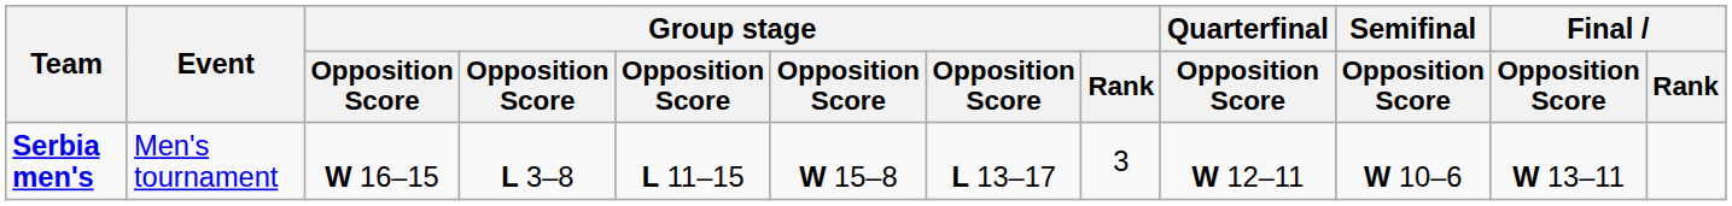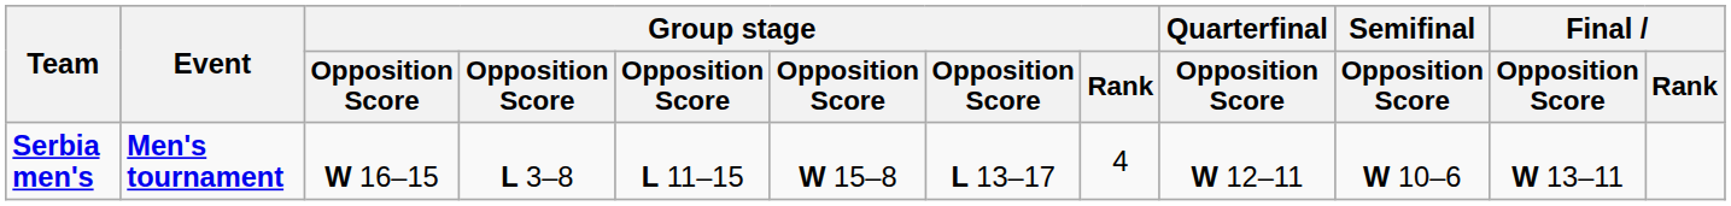 <table class=wikitable style=font-size:90%;text-align:center>
 <tr>
 <th rowspan=2>Team</th>
 <th rowspan=2>Event</th>
 <th colspan=6>Group stage</th>
 <th>Quarterfinal</th>
 <th>Semifinal</th>
 <th colspan=2>Final / </th>
 </tr>
 <tr style=font-size:95%>
 <th>Opposition<br>Score</th>
 <th>Opposition<br>Score</th>
 <th>Opposition<br>Score</th>
 <th>Opposition<br>Score</th>
 <th>Opposition<br>Score</th>
 <th>Rank</th>
 <th>Opposition<br>Score</th>
 <th>Opposition<br>Score</th>
 <th>Opposition<br>Score</th>
 <th>Rank</th>
 </tr>
 <tr>
 <td align=left><strong><a href='#'>Serbia men's</a></strong></td>
-<td align=left><a href='#'>Men's tournament</a></td>
+<td align=left><strong><a href='#'>Men's tournament</a></strong></td>
 <td><br><strong>W</strong> 16–15</td>
 <td><br><strong>L</strong> 3–8</td>
 <td><br><strong>L</strong> 11–15</td>
 <td><br><strong>W</strong> 15–8</td>
 <td><br><strong>L</strong> 13–17</td>
-<td>3 <strong></strong></td>
+<td>4 <strong></strong></td>
 <td><br><strong>W</strong> 12–11</td>
 <td><br><strong>W</strong> 10–6</td>
 <td><br><strong>W</strong> 13–11</td>
 <td></td>
 </tr>
 </table>
